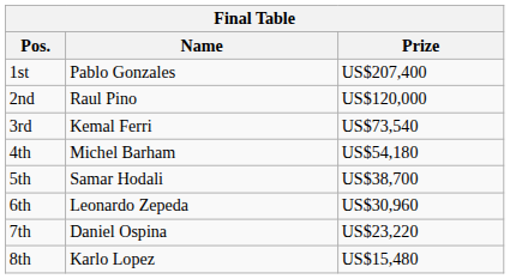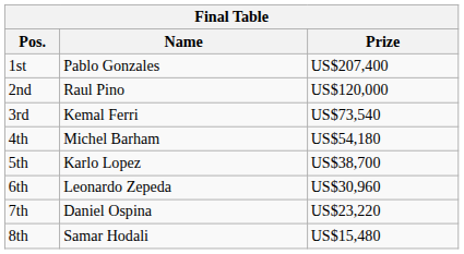 <table class="wikitable">
 <tr>
 <th colspan="3">Final Table</th>
 </tr>
 <tr>
 <th width="50">Pos.</th>
 <th width="250">Name</th>
 <th width="150">Prize</th>
 </tr>
 <tr>
 <td>1st</td>
 <td> Pablo Gonzales</td>
 <td>US$207,400</td>
 </tr>
 <tr>
 <td>2nd</td>
 <td> Raul Pino</td>
 <td>US$120,000</td>
 </tr>
 <tr>
 <td>3rd</td>
 <td> Kemal Ferri</td>
 <td>US$73,540</td>
 </tr>
 <tr>
 <td>4th</td>
 <td> Michel Barham</td>
 <td>US$54,180</td>
 </tr>
 <tr>
 <td>5th</td>
-<td> Samar Hodali</td>
+<td> Karlo Lopez</td>
 <td>US$38,700</td>
 </tr>
 <tr>
 <td>6th</td>
 <td> Leonardo Zepeda</td>
 <td>US$30,960</td>
 </tr>
 <tr>
 <td>7th</td>
 <td> Daniel Ospina</td>
 <td>US$23,220</td>
 </tr>
 <tr>
 <td>8th</td>
-<td> Karlo Lopez</td>
+<td> Samar Hodali</td>
 <td>US$15,480</td>
 </tr>
 </table>
